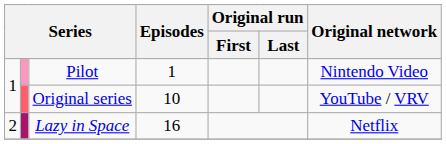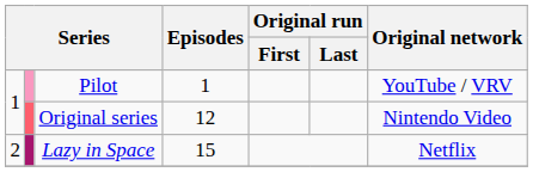 <table class="wikitable">
 <tr>
 <th colspan="3" rowspan="2">Series</th>
 <th rowspan="2">Episodes</th>
 <th colspan="2">Original run</th>
 <th rowspan="2">Original network</th>
 </tr>
 <tr>
 <th>First</th>
 <th>Last</th>
 </tr>
 <tr>
 <td align="center" rowspan="2">1</td>
 <td bgcolor=#FA98C0 height="7px"></td>
 <td align="center"><a href='#'>Pilot</a></td>
 <td align="center">1 </td>
 <td align="center"></td>
 <td align="center"></td>
-<td align="center"><a href='#'>Nintendo Video</a></td>
+<td align="center"><a href='#'>YouTube</a> / <a href='#'>VRV</a></td>
 </tr>
 <tr>
 <td bgcolor=#FF5E6D height="7px"></td>
 <td align="center"><a href='#'>Original series</a></td>
-<td align="center">10</td>
+<td align="center">12</td>
 <td align="center"></td>
 <td align="center"></td>
-<td align="center"><a href='#'>YouTube</a> / <a href='#'>VRV</a></td>
+<td align="center"><a href='#'>Nintendo Video</a></td>
 </tr>
 <tr>
 <td align="center">2</td>
 <td bgcolor=#A6146C height="7px"></td>
 <td align="center"><em><a href='#'>Lazy in Space</a></em></td>
-<td align="center">16</td>
+<td align="center">15</td>
 <td align="center" colspan="2"></td>
 <td align="center"><a href='#'>Netflix</a></td>
 </tr>
 <tr>
 </tr>
 </table>
